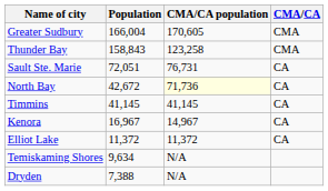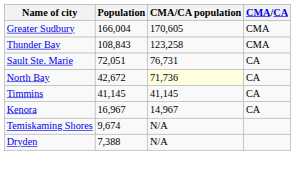 <table class="wikitable">
 <tr>
 <th>Name of city</th>
 <th>Population</th>
 <th>CMA/CA population</th>
 <th><a href='#'>CMA</a>/<a href='#'>CA</a></th>
 </tr>
 <tr>
 <td><a href='#'>Greater Sudbury</a></td>
 <td>166,004</td>
 <td>170,605</td>
 <td>CMA</td>
 </tr>
 <tr>
 <td><a href='#'>Thunder Bay</a></td>
-<td>158,843</td>
+<td>108,843</td>
 <td>123,258</td>
 <td>CMA</td>
 </tr>
 <tr>
 <td><a href='#'>Sault Ste. Marie</a></td>
 <td>72,051</td>
 <td>76,731</td>
 <td>CA</td>
 </tr>
 <tr>
 <td><a href='#'>North Bay</a></td>
 <td>42,672</td>
 <td style="background: lightyellow;">71,736</td>
 <td>CA</td>
 </tr>
 <tr>
 <td><a href='#'>Timmins</a></td>
 <td>41,145</td>
 <td>41,145</td>
 <td>CA</td>
 </tr>
 <tr>
 <td><a href='#'>Kenora</a></td>
 <td>16,967</td>
 <td>14,967</td>
 <td>CA</td>
 </tr>
 <tr>
-<td><a href='#'>Elliot Lake</a></td>
-<td>11,372</td>
-<td>11,372</td>
-<td>CA</td>
-</tr>
-<tr>
 <td><a href='#'>Temiskaming Shores</a></td>
-<td>9,634</td>
+<td>9,674</td>
 <td>N/A</td>
 <td></td>
 </tr>
 <tr>
 <td><a href='#'>Dryden</a></td>
 <td>7,388</td>
 <td>N/A</td>
 <td></td>
 </tr>
 </table>
